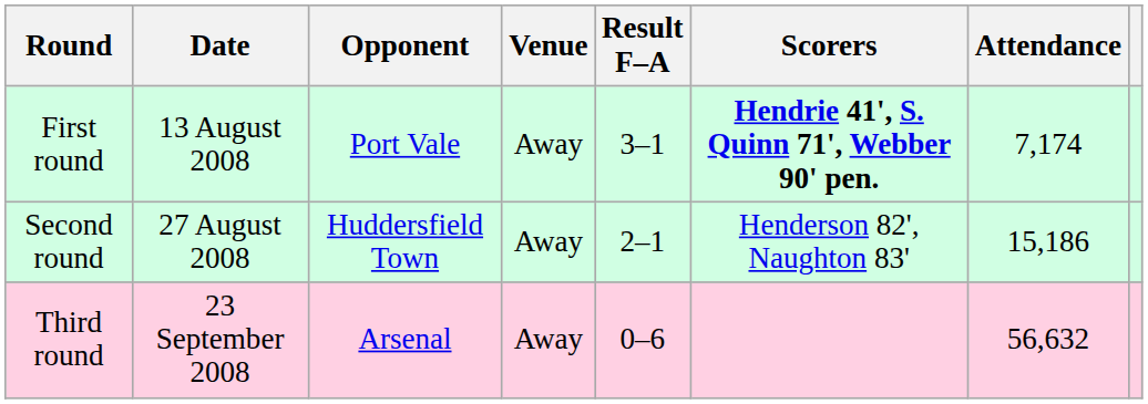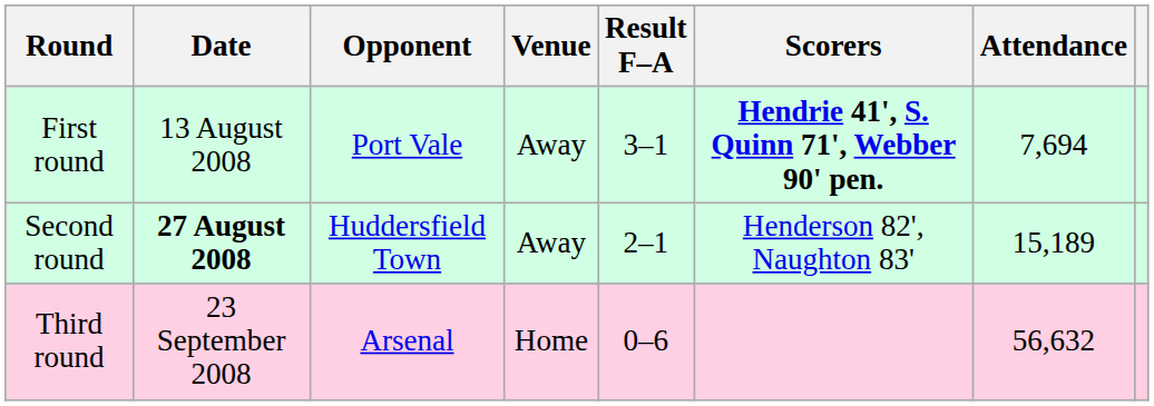 <table class="wikitable" style="text-align:center">
 <tr>
 <th>Round</th>
 <th>Date</th>
 <th>Opponent</th>
 <th>Venue</th>
 <th>Result<br>F–A</th>
 <th class="unsortable">Scorers</th>
 <th>Attendance</th>
 <th></th>
 </tr>
 <tr bgcolor="#d0ffe3">
 <td>First round</td>
 <td>13 August 2008</td>
 <td><a href='#'>Port Vale</a></td>
 <td>Away</td>
 <td>3–1</td>
 <td><strong><a href='#'>Hendrie</a> 41', <a href='#'>S. Quinn</a> 71', <a href='#'>Webber</a> 90' pen.</strong></td>
-<td>7,174</td>
+<td>7,694</td>
 <td></td>
 </tr>
 <tr bgcolor="#d0ffe3">
 <td>Second round</td>
-<td>27 August 2008</td>
+<td><strong>27 August 2008</strong></td>
 <td><a href='#'>Huddersfield Town</a></td>
 <td>Away</td>
 <td>2–1</td>
 <td><a href='#'>Henderson</a> 82', <a href='#'>Naughton</a> 83'</td>
-<td>15,186</td>
+<td>15,189</td>
 <td></td>
 </tr>
 <tr bgcolor="#ffd0e3">
 <td>Third round</td>
 <td>23 September 2008</td>
 <td><a href='#'>Arsenal</a></td>
-<td>Away</td>
+<td>Home</td>
 <td>0–6</td>
 <td></td>
 <td>56,632</td>
 <td></td>
 </tr>
 </table>
